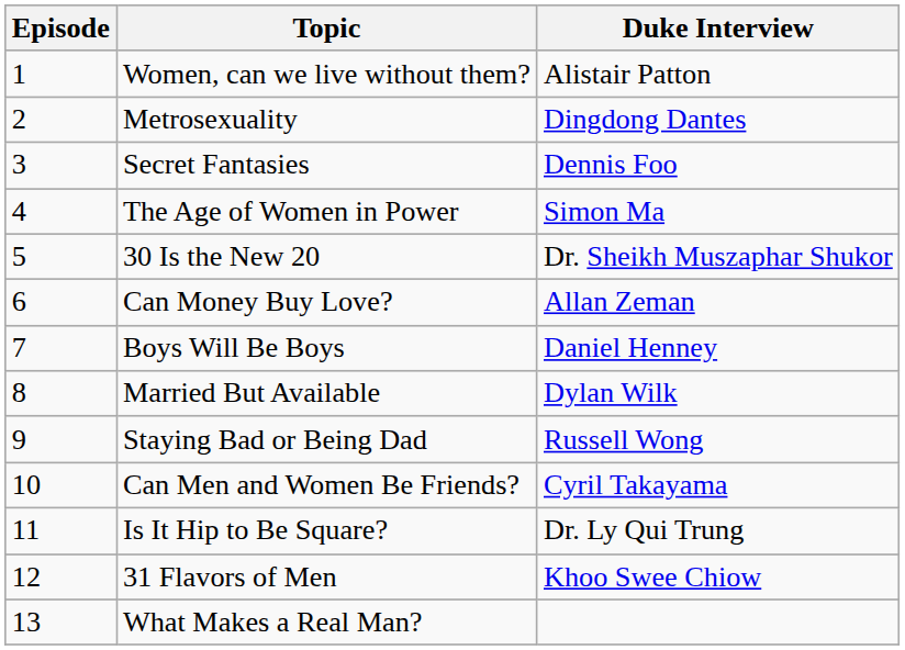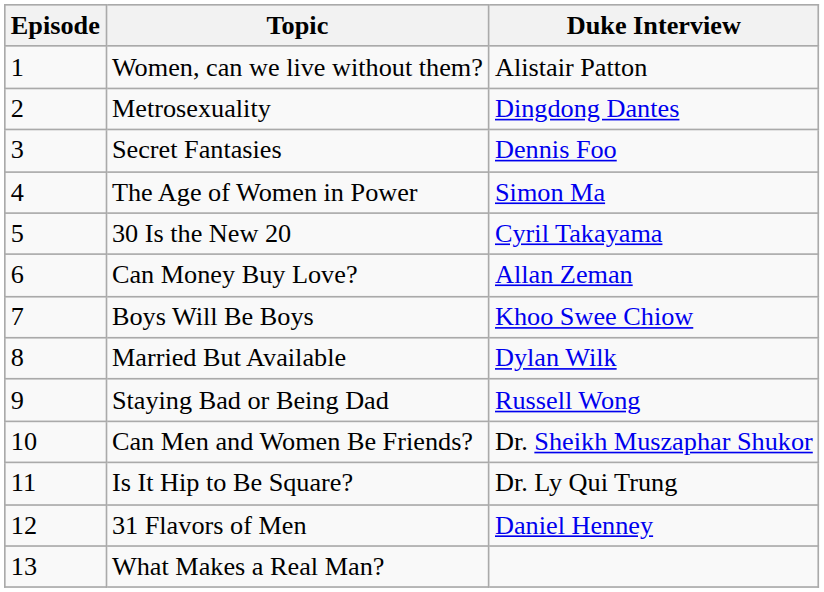 <table class="wikitable">
 <tr>
 <th>Episode</th>
 <th>Topic</th>
 <th>Duke Interview</th>
 </tr>
 <tr>
 <td>1</td>
 <td>Women, can we live without them?</td>
 <td>Alistair Patton<br></td>
 </tr>
 <tr>
 <td>2</td>
 <td>Metrosexuality</td>
 <td><a href='#'>Dingdong Dantes</a><br></td>
 </tr>
 <tr>
 <td>3</td>
 <td>Secret Fantasies</td>
 <td><a href='#'>Dennis Foo</a><br></td>
 </tr>
 <tr>
 <td>4</td>
 <td>The Age of Women in Power</td>
 <td><a href='#'>Simon Ma</a><br></td>
 </tr>
 <tr>
 <td>5</td>
 <td>30 Is the New 20</td>
-<td>Dr. <a href='#'>Sheikh Muszaphar Shukor</a><br></td>
+<td><a href='#'>Cyril Takayama</a><br></td>
 </tr>
 <tr>
 <td>6</td>
 <td>Can Money Buy Love?</td>
 <td><a href='#'>Allan Zeman</a><br></td>
 </tr>
 <tr>
 <td>7</td>
 <td>Boys Will Be Boys</td>
-<td><a href='#'>Daniel Henney</a><br></td>
+<td><a href='#'>Khoo Swee Chiow</a><br></td>
 </tr>
 <tr>
 <td>8</td>
 <td>Married But Available</td>
 <td><a href='#'>Dylan Wilk</a><br></td>
 </tr>
 <tr>
 <td>9</td>
 <td>Staying Bad or Being Dad</td>
 <td><a href='#'>Russell Wong</a><br></td>
 </tr>
 <tr>
 <td>10</td>
 <td>Can Men and Women Be Friends?</td>
-<td><a href='#'>Cyril Takayama</a><br></td>
+<td>Dr. <a href='#'>Sheikh Muszaphar Shukor</a><br></td>
 </tr>
 <tr>
 <td>11</td>
 <td>Is It Hip to Be Square?</td>
 <td>Dr. Ly Qui Trung<br></td>
 </tr>
 <tr>
 <td>12</td>
 <td>31 Flavors of Men</td>
-<td><a href='#'>Khoo Swee Chiow</a><br></td>
+<td><a href='#'>Daniel Henney</a><br></td>
 </tr>
 <tr>
 <td>13</td>
 <td>What Makes a Real Man?</td>
 <td></td>
 </tr>
 </table>
